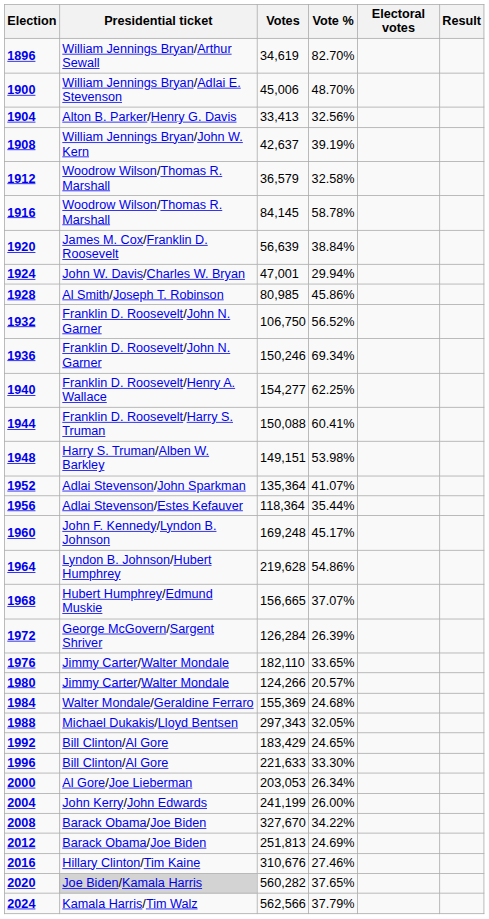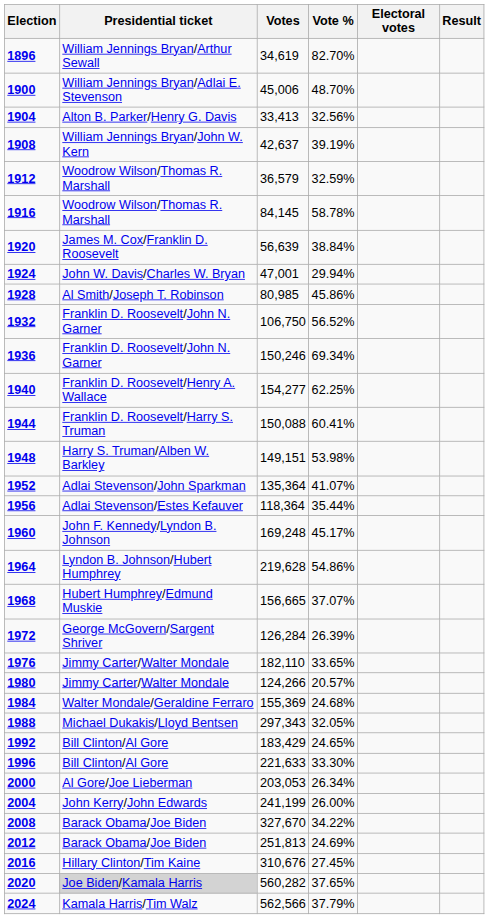 <table class="wikitable">
 <tr>
 <th>Election</th>
 <th>Presidential ticket</th>
 <th>Votes</th>
 <th>Vote %</th>
 <th>Electoral votes</th>
 <th>Result</th>
 </tr>
 <tr>
 <td><strong><a href='#'>1896</a></strong></td>
 <td><a href='#'>William Jennings Bryan</a>/<a href='#'>Arthur Sewall</a></td>
 <td>34,619</td>
 <td>82.70%</td>
 <td></td>
 <td></td>
 </tr>
 <tr>
 <td><strong><a href='#'>1900</a></strong></td>
 <td><a href='#'>William Jennings Bryan</a>/<a href='#'>Adlai E. Stevenson</a></td>
 <td>45,006</td>
 <td>48.70%</td>
 <td></td>
 <td></td>
 </tr>
 <tr>
 <td><strong><a href='#'>1904</a></strong></td>
 <td><a href='#'>Alton B. Parker</a>/<a href='#'>Henry G. Davis</a></td>
 <td>33,413</td>
 <td>32.56%</td>
 <td></td>
 <td></td>
 </tr>
 <tr>
 <td><strong><a href='#'>1908</a></strong></td>
 <td><a href='#'>William Jennings Bryan</a>/<a href='#'>John W. Kern</a></td>
 <td>42,637</td>
 <td>39.19%</td>
 <td></td>
 <td></td>
 </tr>
 <tr>
 <td><strong><a href='#'>1912</a></strong></td>
 <td><a href='#'>Woodrow Wilson</a>/<a href='#'>Thomas R. Marshall</a></td>
 <td>36,579</td>
-<td>32.58%</td>
+<td>32.59%</td>
 <td></td>
 <td></td>
 </tr>
 <tr>
 <td><strong><a href='#'>1916</a></strong></td>
 <td><a href='#'>Woodrow Wilson</a>/<a href='#'>Thomas R. Marshall</a></td>
 <td>84,145</td>
 <td>58.78%</td>
 <td></td>
 <td></td>
 </tr>
 <tr>
 <td><strong><a href='#'>1920</a></strong></td>
 <td><a href='#'>James M. Cox</a>/<a href='#'>Franklin D. Roosevelt</a></td>
 <td>56,639</td>
 <td>38.84%</td>
 <td></td>
 <td></td>
 </tr>
 <tr>
 <td><strong><a href='#'>1924</a></strong></td>
 <td><a href='#'>John W. Davis</a>/<a href='#'>Charles W. Bryan</a></td>
 <td>47,001</td>
 <td>29.94%</td>
 <td></td>
 <td></td>
 </tr>
 <tr>
 <td><strong><a href='#'>1928</a></strong></td>
 <td><a href='#'>Al Smith</a>/<a href='#'>Joseph T. Robinson</a></td>
 <td>80,985</td>
 <td>45.86%</td>
 <td></td>
 <td></td>
 </tr>
 <tr>
 <td><strong><a href='#'>1932</a></strong></td>
 <td><a href='#'>Franklin D. Roosevelt</a>/<a href='#'>John N. Garner</a></td>
 <td>106,750</td>
 <td>56.52%</td>
 <td></td>
 <td></td>
 </tr>
 <tr>
 <td><strong><a href='#'>1936</a></strong></td>
 <td><a href='#'>Franklin D. Roosevelt</a>/<a href='#'>John N. Garner</a></td>
 <td>150,246</td>
 <td>69.34%</td>
 <td></td>
 <td></td>
 </tr>
 <tr>
 <td><strong><a href='#'>1940</a></strong></td>
 <td><a href='#'>Franklin D. Roosevelt</a>/<a href='#'>Henry A. Wallace</a></td>
 <td>154,277</td>
 <td>62.25%</td>
 <td></td>
 <td></td>
 </tr>
 <tr>
 <td><strong><a href='#'>1944</a></strong></td>
 <td><a href='#'>Franklin D. Roosevelt</a>/<a href='#'>Harry S. Truman</a></td>
 <td>150,088</td>
 <td>60.41%</td>
 <td></td>
 <td></td>
 </tr>
 <tr>
 <td><strong><a href='#'>1948</a></strong></td>
 <td><a href='#'>Harry S. Truman</a>/<a href='#'>Alben W. Barkley</a></td>
 <td>149,151</td>
 <td>53.98%</td>
 <td></td>
 <td></td>
 </tr>
 <tr>
 <td><strong><a href='#'>1952</a></strong></td>
 <td><a href='#'>Adlai Stevenson</a>/<a href='#'>John Sparkman</a></td>
 <td>135,364</td>
 <td>41.07%</td>
 <td></td>
 <td></td>
 </tr>
 <tr>
 <td><strong><a href='#'>1956</a></strong></td>
 <td><a href='#'>Adlai Stevenson</a>/<a href='#'>Estes Kefauver</a></td>
 <td>118,364</td>
 <td>35.44%</td>
 <td></td>
 <td></td>
 </tr>
 <tr>
 <td><strong><a href='#'>1960</a></strong></td>
 <td><a href='#'>John F. Kennedy</a>/<a href='#'>Lyndon B. Johnson</a></td>
 <td>169,248</td>
 <td>45.17%</td>
 <td></td>
 <td></td>
 </tr>
 <tr>
 <td><strong><a href='#'>1964</a></strong></td>
 <td><a href='#'>Lyndon B. Johnson</a>/<a href='#'>Hubert Humphrey</a></td>
 <td>219,628</td>
 <td>54.86%</td>
 <td></td>
 <td></td>
 </tr>
 <tr>
 <td><strong><a href='#'>1968</a></strong></td>
 <td><a href='#'>Hubert Humphrey</a>/<a href='#'>Edmund Muskie</a></td>
 <td>156,665</td>
 <td>37.07%</td>
 <td></td>
 <td></td>
 </tr>
 <tr>
 <td><strong><a href='#'>1972</a></strong></td>
 <td><a href='#'>George McGovern</a>/<a href='#'>Sargent Shriver</a></td>
 <td>126,284</td>
 <td>26.39%</td>
 <td></td>
 <td></td>
 </tr>
 <tr>
 <td><strong><a href='#'>1976</a></strong></td>
 <td><a href='#'>Jimmy Carter</a>/<a href='#'>Walter Mondale</a></td>
 <td>182,110</td>
 <td>33.65%</td>
 <td></td>
 <td></td>
 </tr>
 <tr>
 <td><strong><a href='#'>1980</a></strong></td>
 <td><a href='#'>Jimmy Carter</a>/<a href='#'>Walter Mondale</a></td>
 <td>124,266</td>
 <td>20.57%</td>
 <td></td>
 <td></td>
 </tr>
 <tr>
 <td><strong><a href='#'>1984</a></strong></td>
 <td><a href='#'>Walter Mondale</a>/<a href='#'>Geraldine Ferraro</a></td>
 <td>155,369</td>
 <td>24.68%</td>
 <td></td>
 <td></td>
 </tr>
 <tr>
 <td><strong><a href='#'>1988</a></strong></td>
 <td><a href='#'>Michael Dukakis</a>/<a href='#'>Lloyd Bentsen</a></td>
 <td>297,343</td>
 <td>32.05%</td>
 <td></td>
 <td></td>
 </tr>
 <tr>
 <td><strong><a href='#'>1992</a></strong></td>
 <td><a href='#'>Bill Clinton</a>/<a href='#'>Al Gore</a></td>
 <td>183,429</td>
 <td>24.65%</td>
 <td></td>
 <td></td>
 </tr>
 <tr>
 <td><strong><a href='#'>1996</a></strong></td>
 <td><a href='#'>Bill Clinton</a>/<a href='#'>Al Gore</a></td>
 <td>221,633</td>
 <td>33.30%</td>
 <td></td>
 <td></td>
 </tr>
 <tr>
 <td><strong><a href='#'>2000</a></strong></td>
 <td><a href='#'>Al Gore</a>/<a href='#'>Joe Lieberman</a></td>
 <td>203,053</td>
 <td>26.34%</td>
 <td></td>
 <td></td>
 </tr>
 <tr>
 <td><strong><a href='#'>2004</a></strong></td>
 <td><a href='#'>John Kerry</a>/<a href='#'>John Edwards</a></td>
 <td>241,199</td>
 <td>26.00%</td>
 <td></td>
 <td></td>
 </tr>
 <tr>
 <td><strong><a href='#'>2008</a></strong></td>
 <td><a href='#'>Barack Obama</a>/<a href='#'>Joe Biden</a></td>
 <td>327,670</td>
 <td>34.22%</td>
 <td></td>
 <td></td>
 </tr>
 <tr>
 <td><strong><a href='#'>2012</a></strong></td>
 <td><a href='#'>Barack Obama</a>/<a href='#'>Joe Biden</a></td>
 <td>251,813</td>
 <td>24.69%</td>
 <td></td>
 <td></td>
 </tr>
 <tr>
 <td><strong><a href='#'>2016</a></strong></td>
 <td><a href='#'>Hillary Clinton</a>/<a href='#'>Tim Kaine</a></td>
 <td>310,676</td>
-<td>27.46%</td>
+<td>27.45%</td>
 <td></td>
 <td></td>
 </tr>
 <tr>
 <td><strong><a href='#'>2020</a></strong></td>
 <td style="background: lightgrey;"><a href='#'>Joe Biden</a>/<a href='#'>Kamala Harris</a></td>
 <td>560,282</td>
 <td>37.65%</td>
 <td></td>
 <td></td>
 </tr>
 <tr>
 <td><strong><a href='#'>2024</a></strong></td>
 <td><a href='#'>Kamala Harris</a>/<a href='#'>Tim Walz</a></td>
 <td>562,566</td>
 <td>37.79%</td>
 <td></td>
 <td></td>
 </tr>
 </table>
